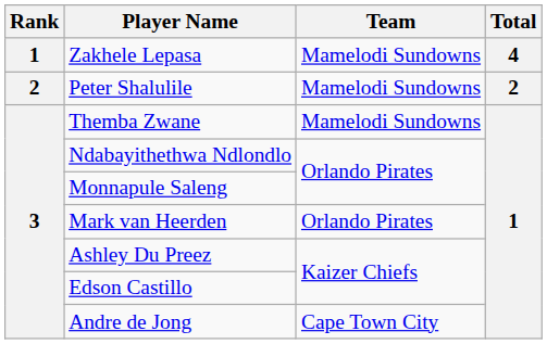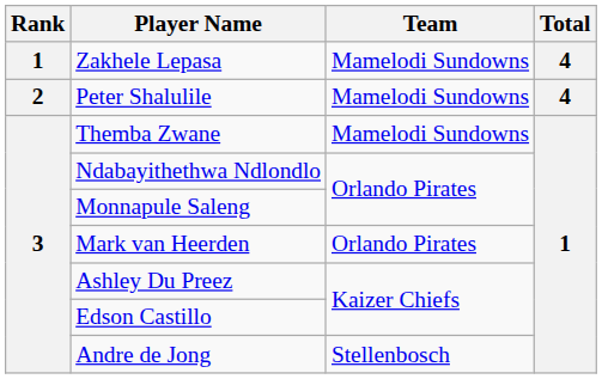 <table class="wikitable">
 <tr>
 <th>Rank</th>
 <th>Player Name</th>
 <th>Team</th>
 <th>Total</th>
 </tr>
 <tr>
 <th>1</th>
 <td><a href='#'>Zakhele Lepasa</a></td>
 <td><a href='#'>Mamelodi Sundowns</a></td>
 <th>4</th>
 </tr>
 <tr>
 <th>2</th>
 <td><a href='#'>Peter Shalulile</a></td>
 <td><a href='#'>Mamelodi Sundowns</a></td>
-<th>2</th>
+<th>4</th>
 </tr>
 <tr>
 <th rowspan="7">3</th>
 <td><a href='#'>Themba Zwane</a></td>
 <td><a href='#'>Mamelodi Sundowns</a></td>
 <th rowspan="7">1</th>
 </tr>
 <tr>
 <td><a href='#'>Ndabayithethwa Ndlondlo</a></td>
 <td rowspan="2"><a href='#'>Orlando Pirates</a></td>
 </tr>
 <tr>
 <td><a href='#'>Monnapule Saleng</a></td>
 </tr>
 <tr>
 <td><a href='#'>Mark van Heerden</a></td>
 <td><a href='#'>Orlando Pirates</a></td>
 </tr>
 <tr>
 <td><a href='#'>Ashley Du Preez</a></td>
 <td rowspan="2"><a href='#'>Kaizer Chiefs</a></td>
 </tr>
 <tr>
 <td><a href='#'>Edson Castillo</a></td>
 </tr>
 <tr>
 <td><a href='#'>Andre de Jong</a></td>
-<td><a href='#'>Cape Town City</a></td>
+<td><a href='#'>Stellenbosch</a></td>
 </tr>
 </table>
